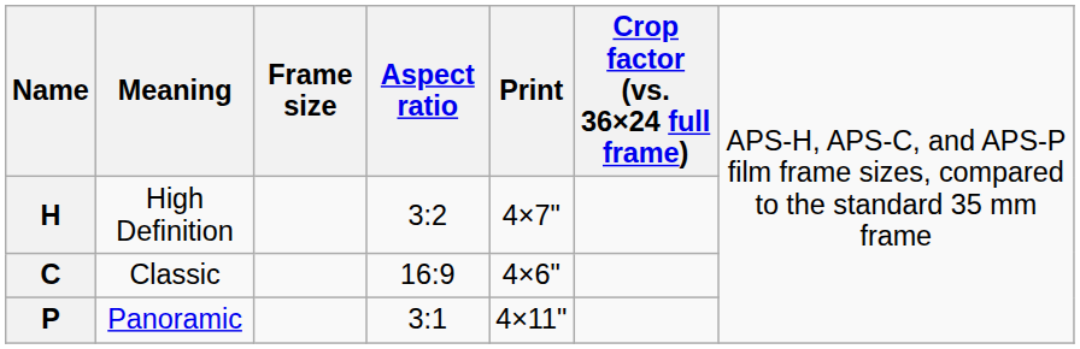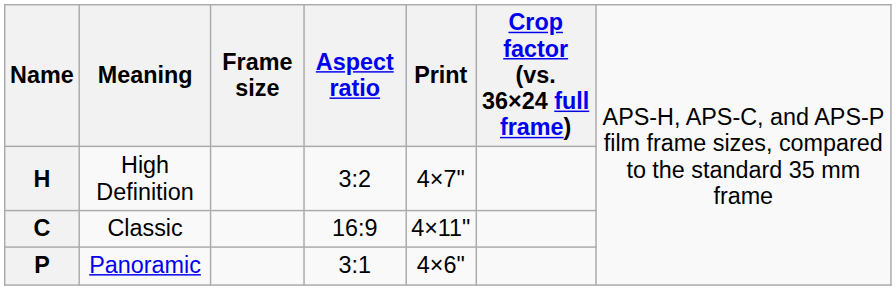 <table class="wikitable" style="font-size:100%;text-align:center;">
 <tr>
 <th>Name</th>
 <th>Meaning</th>
 <th>Frame size</th>
 <th><a href='#'>Aspect ratio</a></th>
 <th>Print</th>
 <th><a href='#'>Crop factor</a><br>(vs. 36×24 <a href='#'>full frame</a>)</th>
 <td rowspan=4><br><span>APS-H</span>, <span>APS-C</span>, and <span>APS-P</span> film frame sizes, compared to the standard 35 mm frame</td>
 </tr>
 <tr>
 <th>H</th>
 <td>High Definition</td>
 <td></td>
 <td>3:2</td>
 <td>4×7"</td>
 <td></td>
 </tr>
 <tr>
 <th>C</th>
 <td>Classic</td>
 <td></td>
 <td>16:9</td>
-<td>4×6"</td>
+<td>4×11"</td>
 <td></td>
 </tr>
 <tr>
 <th>P</th>
 <td><a href='#'>Panoramic</a></td>
 <td></td>
 <td>3:1</td>
-<td>4×11"</td>
+<td>4×6"</td>
 <td></td>
 </tr>
 </table>
